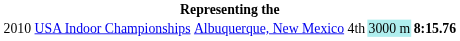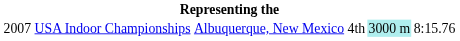 <table>
 <tr>
 <th colspan="7">Representing the </th>
 </tr>
 <tr>
-<td>2010</td>
+<td>2007</td>
 <td><a href='#'>USA Indoor Championships</a></td>
 <td><a href='#'>Albuquerque, New Mexico</a></td>
 <td>4th</td>
 <td style="background: paleturquoise;">3000 m</td>
-<td><strong>8:15.76</strong></td>
+<td>8:15.76</td>
 </tr>
 </table>
